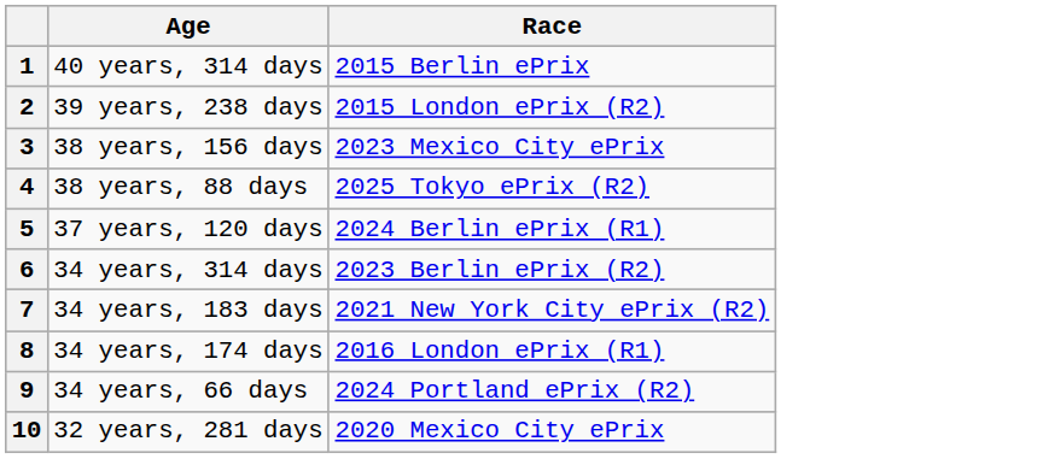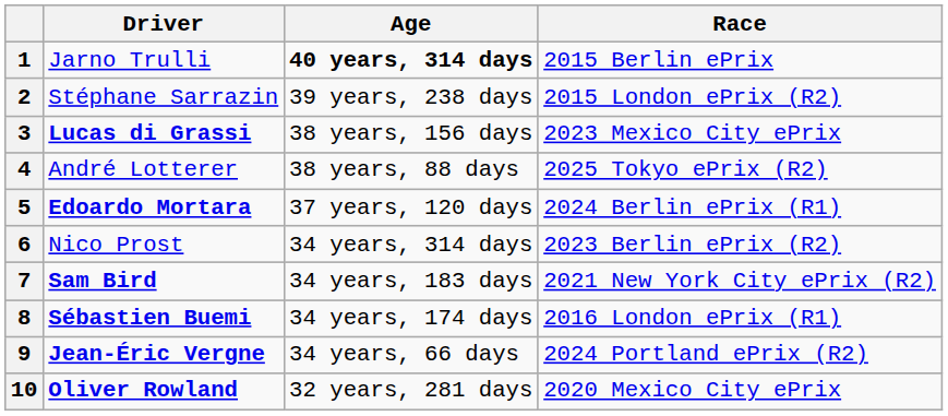 <table class="wikitable">
 <tr>
 <th></th>
+<th>Driver</th>
 <th>Age</th>
 <th>Race</th>
 </tr>
 <tr>
 <th>1</th>
-<td>40 years, 314 days</td>
+<td> <a href='#'>Jarno Trulli</a></td>
+<td><strong>40 years, 314 days</strong></td>
 <td><a href='#'>2015 Berlin ePrix</a></td>
 </tr>
 <tr>
 <th>2</th>
+<td> <a href='#'>Stéphane Sarrazin</a></td>
 <td>39 years, 238 days</td>
 <td><a href='#'>2015 London ePrix (R2)</a></td>
 </tr>
 <tr>
 <th>3</th>
+<td> <strong><a href='#'>Lucas di Grassi</a></strong></td>
 <td>38 years, 156 days</td>
 <td><a href='#'>2023 Mexico City ePrix</a></td>
 </tr>
 <tr>
 <th>4</th>
+<td align=left> <a href='#'>André Lotterer</a></td>
 <td>38 years, 88 days</td>
 <td><a href='#'>2025 Tokyo ePrix (R2)</a></td>
 </tr>
 <tr>
 <th>5</th>
+<td align=left> <strong><a href='#'>Edoardo Mortara</a></strong></td>
 <td>37 years, 120 days</td>
 <td><a href='#'>2024 Berlin ePrix (R1)</a></td>
 </tr>
 <tr>
 <th>6</th>
+<td> <a href='#'>Nico Prost</a></td>
 <td>34 years, 314 days</td>
 <td><a href='#'>2023 Berlin ePrix (R2)</a></td>
 </tr>
 <tr>
 <th>7</th>
+<td> <strong><a href='#'>Sam Bird</a></strong></td>
 <td>34 years, 183 days</td>
 <td><a href='#'>2021 New York City ePrix (R2)</a></td>
 </tr>
 <tr>
 <th>8</th>
+<td> <strong><a href='#'>Sébastien Buemi</a></strong></td>
 <td>34 years, 174 days</td>
 <td><a href='#'>2016 London ePrix (R1)</a></td>
 </tr>
 <tr>
 <th>9</th>
+<td align=left> <strong><a href='#'>Jean-Éric Vergne</a></strong></td>
 <td>34 years, 66 days</td>
 <td><a href='#'>2024 Portland ePrix (R2)</a></td>
 </tr>
 <tr>
 <th>10</th>
+<td> <strong><a href='#'>Oliver Rowland</a></strong></td>
 <td>32 years, 281 days</td>
 <td><a href='#'>2020 Mexico City ePrix</a></td>
 </tr>
 </table>
